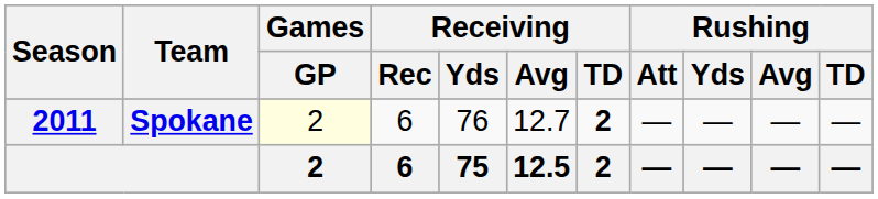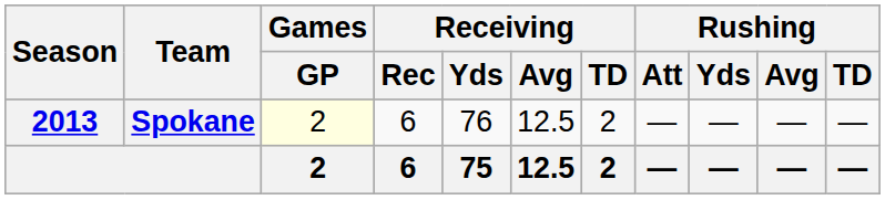 <table class="wikitable" style="text-align:center">
 <tr>
 <th rowspan="2">Season</th>
 <th rowspan="2">Team</th>
 <th colspan="1">Games</th>
 <th colspan="4">Receiving</th>
 <th colspan="4">Rushing</th>
 </tr>
 <tr>
 <th>GP</th>
 <th>Rec</th>
 <th>Yds</th>
 <th>Avg</th>
 <th>TD</th>
 <th>Att</th>
 <th>Yds</th>
 <th>Avg</th>
 <th>TD</th>
 </tr>
 <tr>
-<th><a href='#'>2011</a></th>
+<th><a href='#'>2013</a></th>
 <th><a href='#'>Spokane</a></th>
 <td style="background: lightyellow;">2</td>
 <td>6</td>
 <td>76</td>
-<td>12.7</td>
-<td><strong>2</strong></td>
+<td>12.5</td>
+<td>2</td>
 <td>—</td>
 <td>—</td>
 <td>—</td>
 <td>—</td>
 </tr>
 <tr>
 <th colspan="2"></th>
 <th>2</th>
 <th>6</th>
 <th>75</th>
 <th>12.5</th>
 <th>2</th>
 <th>—</th>
 <th>—</th>
 <th>—</th>
 <th>—</th>
 </tr>
 </table>
